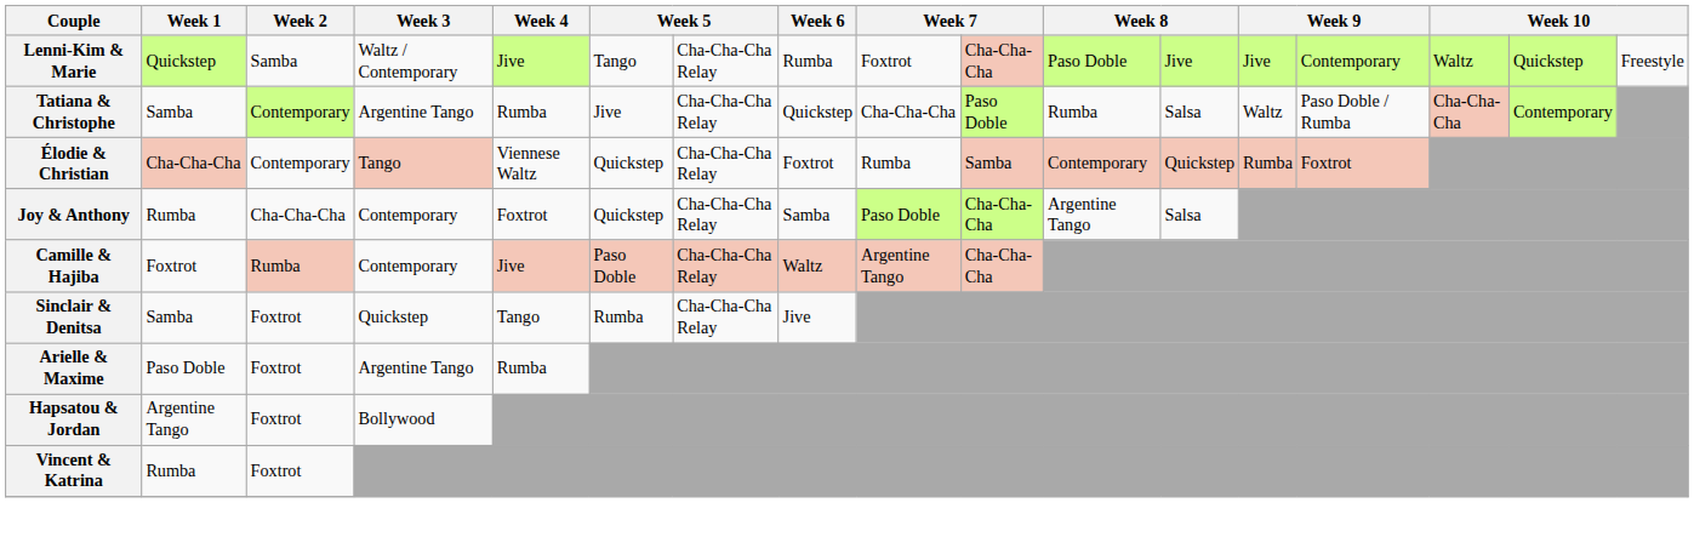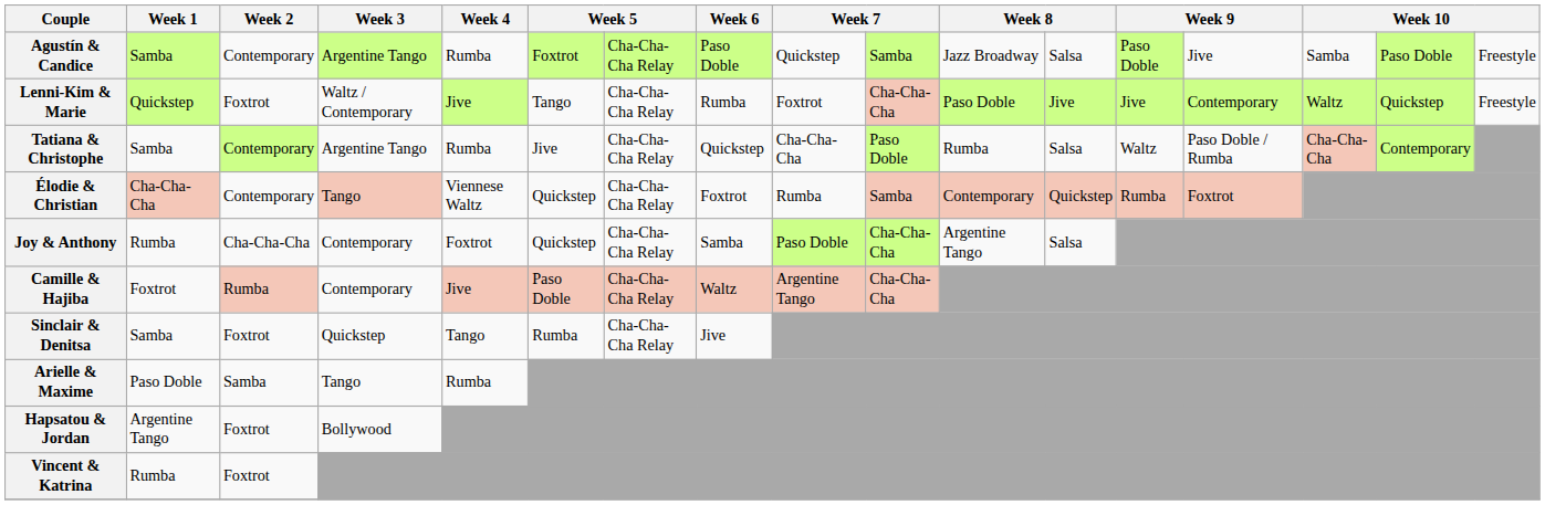 <table class="wikitable" style="text-align:left; font-size:80%; line-height:16px;">
 <tr>
 <th>Couple</th>
 <th>Week 1</th>
 <th>Week 2</th>
 <th>Week 3</th>
 <th>Week 4</th>
 <th colspan=2>Week 5</th>
 <th>Week 6</th>
 <th colspan=2>Week 7</th>
 <th colspan=2>Week 8</th>
 <th colspan=2>Week 9</th>
 <th colspan=3>Week 10</th>
 </tr>
 <tr>
+<th>Agustín & Candice</th>
+<td style="background:#ccff88;">Samba</td>
+<td>Contemporary</td>
+<td style="background:#ccff88;">Argentine Tango</td>
+<td>Rumba</td>
+<td style="background:#ccff88;">Foxtrot <br></td>
+<td style="background:#ccff88;">Cha-Cha-Cha Relay</td>
+<td style="background:#ccff88;">Paso Doble</td>
+<td>Quickstep</td>
+<td style="background:#ccff88;">Samba</td>
+<td>Jazz Broadway</td>
+<td>Salsa</td>
+<td style="background:#ccff88;">Paso Doble</td>
+<td>Jive</td>
+<td>Samba</td>
+<td style="background:#ccff88;">Paso Doble</td>
+<td>Freestyle</td>
+</tr>
+<tr>
 <th>Lenni-Kim & Marie</th>
 <td style="background:#ccff88;">Quickstep</td>
-<td>Samba</td>
+<td>Foxtrot</td>
 <td>Waltz / Contemporary</td>
 <td style="background:#ccff88;">Jive</td>
 <td>Tango <br></td>
 <td>Cha-Cha-Cha Relay</td>
 <td>Rumba</td>
 <td>Foxtrot</td>
 <td style="background:#f4c7b8;">Cha-Cha-Cha</td>
 <td style="background:#ccff88;">Paso Doble</td>
 <td style="background:#ccff88;">Jive</td>
 <td style="background:#ccff88;">Jive</td>
 <td style="background:#ccff88;">Contemporary</td>
 <td style="background:#ccff88;">Waltz</td>
 <td style="background:#ccff88;">Quickstep</td>
 <td>Freestyle</td>
 </tr>
 <tr>
 <th>Tatiana & Christophe</th>
 <td>Samba</td>
 <td style="background:#ccff88;">Contemporary</td>
 <td>Argentine Tango</td>
 <td>Rumba</td>
 <td>Jive <br></td>
 <td>Cha-Cha-Cha Relay</td>
 <td>Quickstep</td>
 <td>Cha-Cha-Cha</td>
 <td style="background:#ccff88;">Paso Doble</td>
 <td>Rumba</td>
 <td>Salsa</td>
 <td>Waltz</td>
 <td>Paso Doble / Rumba</td>
 <td style="background:#f4c7b8;">Cha-Cha-Cha</td>
 <td style="background:#ccff88;">Contemporary</td>
 <td colspan= 1 style= "background:darkgrey;"></td>
 </tr>
 <tr>
 <th>Élodie & Christian</th>
 <td style="background:#f4c7b8;">Cha-Cha-Cha</td>
 <td>Contemporary</td>
 <td style="background:#f4c7b8;">Tango</td>
 <td>Viennese Waltz</td>
 <td>Quickstep <br></td>
 <td>Cha-Cha-Cha Relay</td>
 <td>Foxtrot</td>
 <td>Rumba</td>
 <td style="background:#f4c7b8;">Samba</td>
 <td style="background:#f4c7b8;">Contemporary</td>
 <td style="background:#f4c7b8;">Quickstep</td>
 <td style="background:#f4c7b8;">Rumba</td>
 <td style="background:#f4c7b8;">Foxtrot</td>
 <td colspan= 3 style= "background:darkgrey;"></td>
 </tr>
 <tr>
 <th>Joy & Anthony</th>
 <td>Rumba</td>
 <td>Cha-Cha-Cha</td>
 <td>Contemporary</td>
 <td>Foxtrot</td>
 <td>Quickstep <br></td>
 <td>Cha-Cha-Cha Relay</td>
 <td>Samba</td>
 <td style="background:#ccff88;">Paso Doble</td>
 <td style="background:#ccff88;">Cha-Cha-Cha</td>
 <td>Argentine Tango</td>
 <td>Salsa</td>
 <td colspan= 5 style= "background:darkgrey;"></td>
 </tr>
 <tr>
 <th>Camille & Hajiba</th>
 <td>Foxtrot</td>
 <td style="background:#f4c7b8;">Rumba</td>
 <td>Contemporary</td>
 <td style="background:#f4c7b8;">Jive</td>
 <td style="background:#f4c7b8;">Paso Doble <br></td>
 <td style="background:#f4c7b8;">Cha-Cha-Cha Relay</td>
 <td style="background:#f4c7b8;">Waltz</td>
 <td style="background:#f4c7b8;">Argentine Tango</td>
 <td style="background:#f4c7b8;">Cha-Cha-Cha</td>
 <td colspan= 7 style= "background:darkgrey;"></td>
 </tr>
 <tr>
 <th>Sinclair & Denitsa</th>
 <td>Samba</td>
 <td>Foxtrot</td>
 <td>Quickstep</td>
 <td>Tango</td>
 <td>Rumba <br></td>
 <td>Cha-Cha-Cha Relay</td>
 <td>Jive</td>
 <td colspan= 9 style= "background:darkgrey;"></td>
 </tr>
 <tr>
 <th>Arielle & Maxime</th>
 <td>Paso Doble</td>
-<td>Foxtrot</td>
-<td>Argentine Tango</td>
+<td>Samba</td>
+<td>Tango</td>
 <td>Rumba</td>
 <td colspan= 12 style="background:darkgrey;"></td>
 </tr>
 <tr>
 <th>Hapsatou & Jordan</th>
 <td>Argentine Tango</td>
 <td>Foxtrot</td>
 <td>Bollywood</td>
 <td colspan= 13 style="background:darkgrey;"></td>
 </tr>
 <tr>
 <th>Vincent & Katrina</th>
 <td>Rumba</td>
 <td>Foxtrot</td>
 <td colspan=14 style="background:darkgrey;"></td>
 </tr>
 <tr>
 </tr>
 </table>
